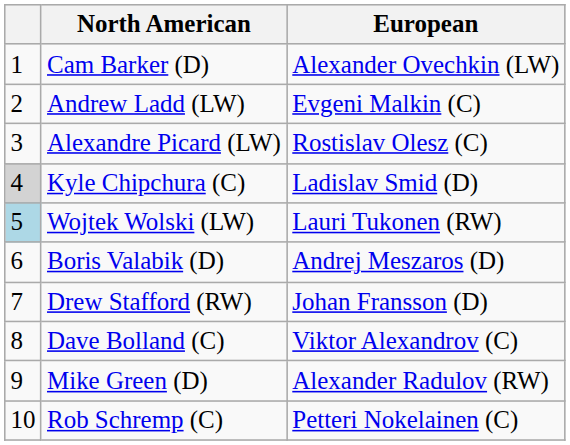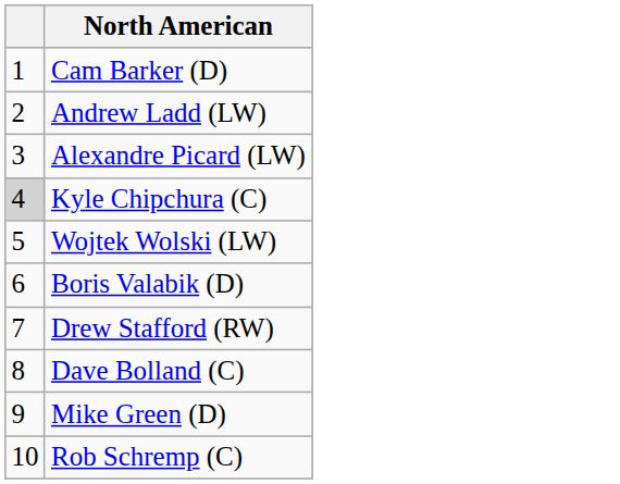 <table class="wikitable">
 <tr>
 <th></th>
 <th>North American</th>
-<th>European</th>
 </tr>
 <tr>
 <td>1</td>
 <td> <a href='#'>Cam Barker</a> (D)</td>
-<td> <a href='#'>Alexander Ovechkin</a> (LW)</td>
 </tr>
 <tr>
 <td>2</td>
 <td> <a href='#'>Andrew Ladd</a> (LW)</td>
-<td> <a href='#'>Evgeni Malkin</a> (C)</td>
 </tr>
 <tr>
 <td>3</td>
 <td> <a href='#'>Alexandre Picard</a> (LW)</td>
-<td> <a href='#'>Rostislav Olesz</a> (C)</td>
 </tr>
 <tr>
 <td style="background: lightgrey;">4</td>
 <td> <a href='#'>Kyle Chipchura</a> (C)</td>
-<td> <a href='#'>Ladislav Smid</a> (D)</td>
 </tr>
 <tr>
-<td style="background: lightblue;">5</td>
+<td>5</td>
 <td> <a href='#'>Wojtek Wolski</a> (LW)</td>
-<td> <a href='#'>Lauri Tukonen</a> (RW)</td>
 </tr>
 <tr>
 <td>6</td>
 <td> <a href='#'>Boris Valabik</a> (D)</td>
-<td> <a href='#'>Andrej Meszaros</a> (D)</td>
 </tr>
 <tr>
 <td>7</td>
 <td> <a href='#'>Drew Stafford</a> (RW)</td>
-<td> <a href='#'>Johan Fransson</a> (D)</td>
 </tr>
 <tr>
 <td>8</td>
 <td> <a href='#'>Dave Bolland</a> (C)</td>
-<td> <a href='#'>Viktor Alexandrov</a> (C)</td>
 </tr>
 <tr>
 <td>9</td>
 <td> <a href='#'>Mike Green</a> (D)</td>
-<td> <a href='#'>Alexander Radulov</a> (RW)</td>
 </tr>
 <tr>
 <td>10</td>
 <td> <a href='#'>Rob Schremp</a> (C)</td>
-<td> <a href='#'>Petteri Nokelainen</a> (C)</td>
 </tr>
 </table>
